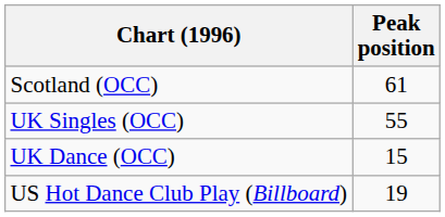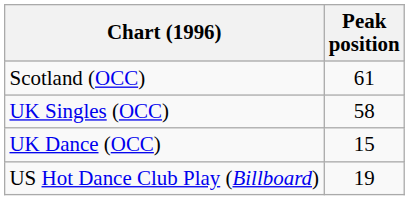 <table class="wikitable sortable">
 <tr>
 <th>Chart (1996)</th>
 <th>Peak<br>position</th>
 </tr>
 <tr>
 <td>Scotland (<a href='#'>OCC</a>)</td>
 <td align="center">61</td>
 </tr>
 <tr>
 <td><a href='#'>UK Singles</a> (<a href='#'>OCC</a>)</td>
-<td align="center">55</td>
+<td align="center">58</td>
 </tr>
 <tr>
 <td><a href='#'>UK Dance</a> (<a href='#'>OCC</a>)</td>
 <td align="center">15</td>
 </tr>
 <tr>
 <td>US <a href='#'>Hot Dance Club Play</a> (<em><a href='#'>Billboard</a></em>)</td>
 <td align="center">19</td>
 </tr>
 </table>
